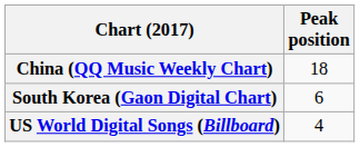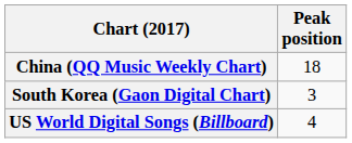 <table class="wikitable plainrowheaders">
 <tr>
 <th>Chart (2017)</th>
 <th>Peak<br>position</th>
 </tr>
 <tr>
 <th scope="row">China (<a href='#'>QQ Music Weekly Chart</a>)</th>
 <td align="center">18</td>
 </tr>
 <tr>
 <th scope="row">South Korea (<a href='#'>Gaon Digital Chart</a>)</th>
-<td align="center">6</td>
+<td align="center">3</td>
 </tr>
 <tr>
 <th scope="row">US <a href='#'>World Digital Songs</a> (<em><a href='#'>Billboard</a></em>)</th>
 <td align="center">4</td>
 </tr>
 </table>
